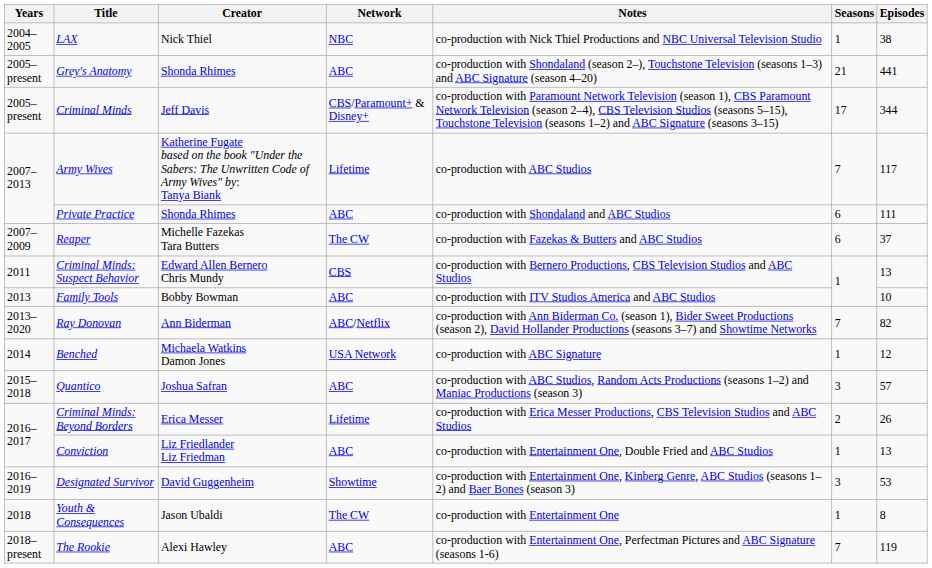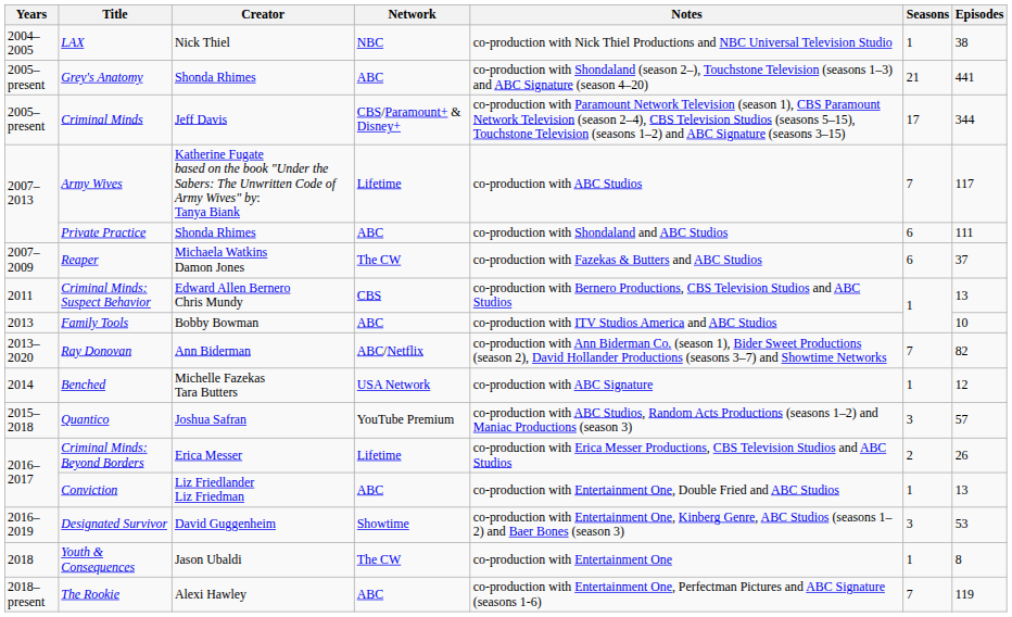 <table class="wikitable sortable">
 <tr>
 <th>Years</th>
 <th>Title</th>
 <th>Creator</th>
 <th>Network</th>
 <th>Notes</th>
 <th>Seasons</th>
 <th>Episodes</th>
 </tr>
 <tr>
 <td>2004–2005</td>
 <td><em><a href='#'>LAX</a></em></td>
 <td>Nick Thiel</td>
 <td><a href='#'>NBC</a></td>
 <td>co-production with Nick Thiel Productions and <a href='#'>NBC Universal Television Studio</a></td>
 <td>1</td>
 <td>38</td>
 </tr>
 <tr>
 <td>2005–present</td>
 <td><em><a href='#'>Grey's Anatomy</a></em></td>
 <td><a href='#'>Shonda Rhimes</a></td>
 <td><a href='#'>ABC</a></td>
 <td>co-production with <a href='#'>Shondaland</a> (season 2–), <a href='#'>Touchstone Television</a> (seasons 1–3) and <a href='#'>ABC Signature</a> (season 4–20)</td>
 <td>21</td>
 <td>441</td>
 </tr>
 <tr>
 <td>2005–present</td>
 <td><em><a href='#'>Criminal Minds</a></em></td>
 <td><a href='#'>Jeff Davis</a></td>
 <td><a href='#'>CBS</a>/<a href='#'>Paramount+</a> & <a href='#'>Disney+</a></td>
 <td>co-production with <a href='#'>Paramount Network Television</a> (season 1), <a href='#'>CBS Paramount Network Television</a> (season 2–4), <a href='#'>CBS Television Studios</a> (seasons 5–15), <a href='#'>Touchstone Television</a> (seasons 1–2) and <a href='#'>ABC Signature</a> (seasons 3–15)</td>
 <td>17</td>
 <td>344</td>
 </tr>
 <tr>
 <td rowspan="2">2007–2013</td>
 <td><em><a href='#'>Army Wives</a></em></td>
 <td><a href='#'>Katherine Fugate</a><br><em>based on the book "Under the Sabers: The Unwritten Code of Army Wives" by</em>:<br><a href='#'>Tanya Biank</a></td>
 <td><a href='#'>Lifetime</a></td>
 <td>co-production with <a href='#'>ABC Studios</a></td>
 <td>7</td>
 <td>117</td>
 </tr>
 <tr>
 <td><em><a href='#'>Private Practice</a></em></td>
 <td><a href='#'>Shonda Rhimes</a></td>
 <td><a href='#'>ABC</a></td>
 <td>co-production with <a href='#'>Shondaland</a> and <a href='#'>ABC Studios</a></td>
 <td>6</td>
 <td>111</td>
 </tr>
 <tr>
 <td>2007–2009</td>
 <td><em><a href='#'>Reaper</a></em></td>
-<td>Michelle Fazekas<br>Tara Butters</td>
+<td><a href='#'>Michaela Watkins</a><br>Damon Jones</td>
 <td><a href='#'>The CW</a></td>
 <td>co-production with <a href='#'>Fazekas & Butters</a> and <a href='#'>ABC Studios</a></td>
 <td>6</td>
 <td>37</td>
 </tr>
 <tr>
 <td>2011</td>
 <td><em><a href='#'>Criminal Minds: Suspect Behavior</a></em></td>
 <td><a href='#'>Edward Allen Bernero</a><br>Chris Mundy</td>
 <td><a href='#'>CBS</a></td>
 <td>co-production with <a href='#'>Bernero Productions</a>, <a href='#'>CBS Television Studios</a> and <a href='#'>ABC Studios</a></td>
 <td rowspan="2">1</td>
 <td>13</td>
 </tr>
 <tr>
 <td>2013</td>
 <td><em><a href='#'>Family Tools</a></em></td>
 <td>Bobby Bowman</td>
 <td><a href='#'>ABC</a></td>
 <td>co-production with <a href='#'>ITV Studios America</a> and <a href='#'>ABC Studios</a></td>
 <td>10</td>
 </tr>
 <tr>
 <td>2013–2020</td>
 <td><em><a href='#'>Ray Donovan</a></em></td>
 <td><a href='#'>Ann Biderman</a></td>
 <td><a href='#'>ABC</a>/<a href='#'>Netflix</a></td>
 <td>co-production with <a href='#'>Ann Biderman Co.</a> (season 1), <a href='#'>Bider Sweet Productions</a> (season 2), <a href='#'>David Hollander Productions</a> (seasons 3–7) and <a href='#'>Showtime Networks</a></td>
 <td>7</td>
 <td>82</td>
 </tr>
 <tr>
 <td>2014</td>
 <td><em><a href='#'>Benched</a></em></td>
-<td><a href='#'>Michaela Watkins</a><br>Damon Jones</td>
+<td>Michelle Fazekas<br>Tara Butters</td>
 <td><a href='#'>USA Network</a></td>
 <td>co-production with <a href='#'>ABC Signature</a></td>
 <td>1</td>
 <td>12</td>
 </tr>
 <tr>
 <td>2015–2018</td>
 <td><em><a href='#'>Quantico</a></em></td>
 <td><a href='#'>Joshua Safran</a></td>
-<td><a href='#'>ABC</a></td>
+<td>YouTube Premium</td>
 <td>co-production with <a href='#'>ABC Studios</a>, <a href='#'>Random Acts Productions</a> (seasons 1–2) and <a href='#'>Maniac Productions</a> (season 3)</td>
 <td>3</td>
 <td>57</td>
 </tr>
 <tr>
 <td rowspan="2">2016–2017</td>
 <td><em><a href='#'>Criminal Minds: Beyond Borders</a></em></td>
 <td><a href='#'>Erica Messer</a></td>
 <td><a href='#'>Lifetime</a></td>
 <td>co-production with <a href='#'>Erica Messer Productions</a>, <a href='#'>CBS Television Studios</a> and <a href='#'>ABC Studios</a></td>
 <td>2</td>
 <td>26</td>
 </tr>
 <tr>
 <td><em><a href='#'>Conviction</a></em></td>
 <td><a href='#'>Liz Friedlander</a><br><a href='#'>Liz Friedman</a></td>
 <td><a href='#'>ABC</a></td>
 <td>co-production with <a href='#'>Entertainment One</a>, Double Fried and <a href='#'>ABC Studios</a></td>
 <td>1</td>
 <td>13</td>
 </tr>
 <tr>
 <td>2016–2019</td>
 <td><em><a href='#'>Designated Survivor</a></em></td>
 <td><a href='#'>David Guggenheim</a></td>
 <td><a href='#'>Showtime</a></td>
 <td>co-production with <a href='#'>Entertainment One</a>, <a href='#'>Kinberg Genre</a>, <a href='#'>ABC Studios</a> (seasons 1–2) and <a href='#'>Baer Bones</a> (season 3)</td>
 <td>3</td>
 <td>53</td>
 </tr>
 <tr>
 <td>2018</td>
 <td><em><a href='#'>Youth & Consequences</a></em></td>
 <td>Jason Ubaldi</td>
 <td><a href='#'>The CW</a></td>
 <td>co-production with <a href='#'>Entertainment One</a></td>
 <td>1</td>
 <td>8</td>
 </tr>
 <tr>
 <td>2018–present</td>
 <td><em><a href='#'>The Rookie</a></em></td>
 <td>Alexi Hawley</td>
 <td><a href='#'>ABC</a></td>
 <td>co-production with <a href='#'>Entertainment One</a>, Perfectman Pictures and <a href='#'>ABC Signature</a> (seasons 1-6)</td>
 <td>7</td>
 <td>119</td>
 </tr>
 </table>
